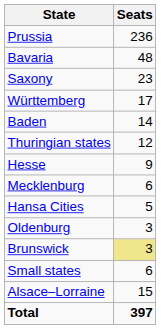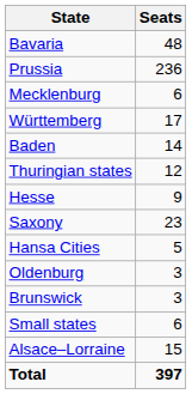 <table class="wikitable floatright">
 <tr>
 <th>State</th>
 <th>Seats</th>
 </tr>
 <tr>
+<td><a href='#'>Bavaria</a></td>
+<td align="right">48</td>
+</tr>
+<tr>
 <td><a href='#'>Prussia</a></td>
 <td align="right">236</td>
 </tr>
 <tr>
-<td><a href='#'>Bavaria</a></td>
-<td align="right">48</td>
-</tr>
-<tr>
-<td><a href='#'>Saxony</a></td>
-<td align="right">23</td>
+<td><a href='#'>Mecklenburg</a></td>
+<td align="right">6</td>
 </tr>
 <tr>
 <td><a href='#'>Württemberg</a></td>
 <td align="right">17</td>
 </tr>
 <tr>
 <td><a href='#'>Baden</a></td>
 <td align="right">14</td>
 </tr>
 <tr>
 <td><a href='#'>Thuringian states</a></td>
 <td align="right">12</td>
 </tr>
 <tr>
 <td><a href='#'>Hesse</a></td>
 <td align="right">9</td>
 </tr>
 <tr>
-<td><a href='#'>Mecklenburg</a></td>
-<td align="right">6</td>
+<td><a href='#'>Saxony</a></td>
+<td align="right">23</td>
 </tr>
 <tr>
 <td><a href='#'>Hansa Cities</a></td>
 <td align="right">5</td>
 </tr>
 <tr>
 <td><a href='#'>Oldenburg</a></td>
 <td align="right">3</td>
 </tr>
 <tr>
 <td><a href='#'>Brunswick</a></td>
-<td align="right" style="background: khaki;">3</td>
+<td align="right">3</td>
 </tr>
 <tr>
 <td><a href='#'>Small states</a></td>
 <td align="right">6</td>
 </tr>
 <tr>
 <td><a href='#'>Alsace–Lorraine</a></td>
 <td align="right">15</td>
 </tr>
 <tr>
 <td><strong>Total</strong></td>
 <td align="right"><strong>397</strong></td>
 </tr>
 </table>
